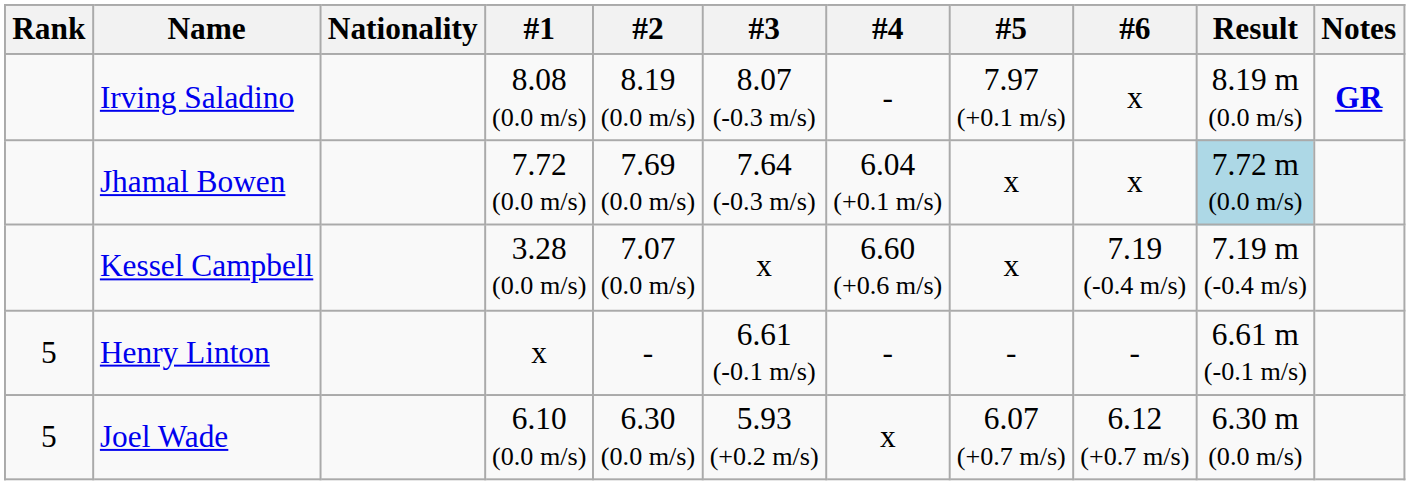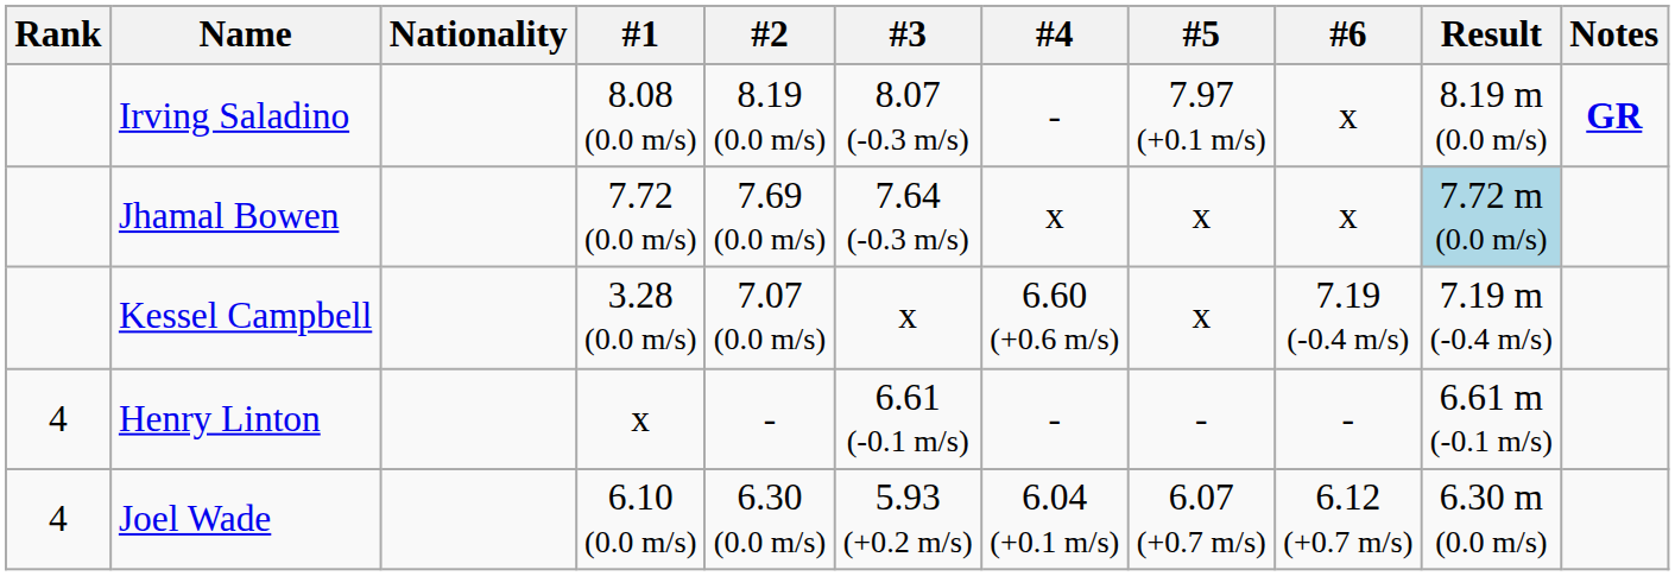 <table class="wikitable sortable" style="text-align:center">
 <tr>
 <th>Rank</th>
 <th>Name</th>
 <th>Nationality</th>
 <th>#1</th>
 <th>#2</th>
 <th>#3</th>
 <th>#4</th>
 <th>#5</th>
 <th>#6</th>
 <th>Result</th>
 <th>Notes</th>
 </tr>
 <tr>
 <td></td>
 <td align=left><a href='#'>Irving Saladino</a></td>
 <td align=left></td>
 <td>8.08<br> <small>(0.0 m/s)</small></td>
 <td>8.19<br> <small>(0.0 m/s)</small></td>
 <td>8.07<br> <small>(-0.3 m/s)</small></td>
 <td>-</td>
 <td>7.97<br> <small>(+0.1 m/s)</small></td>
 <td>x</td>
 <td>8.19 m<br><small>(0.0 m/s)</small></td>
 <td><strong><a href='#'>GR</a></strong></td>
 </tr>
 <tr>
 <td></td>
 <td align=left><a href='#'>Jhamal Bowen</a></td>
 <td align=left></td>
 <td>7.72<br> <small>(0.0 m/s)</small></td>
 <td>7.69<br> <small>(0.0 m/s)</small></td>
 <td>7.64<br> <small>(-0.3 m/s)</small></td>
-<td>6.04<br> <small>(+0.1 m/s)</small></td>
+<td>x</td>
 <td>x</td>
 <td>x</td>
 <td style="background: lightblue;">7.72 m<br><small>(0.0 m/s)</small></td>
 <td></td>
 </tr>
 <tr>
 <td></td>
 <td align=left><a href='#'>Kessel Campbell</a></td>
 <td align=left></td>
 <td>3.28<br> <small>(0.0 m/s)</small></td>
 <td>7.07<br> <small>(0.0 m/s)</small></td>
 <td>x</td>
 <td>6.60<br> <small>(+0.6 m/s)</small></td>
 <td>x</td>
 <td>7.19<br> <small>(-0.4 m/s)</small></td>
 <td>7.19 m<br><small>(-0.4 m/s)</small></td>
 <td></td>
 </tr>
 <tr>
-<td>5</td>
+<td>4</td>
 <td align=left><a href='#'>Henry Linton</a></td>
 <td align=left></td>
 <td>x</td>
 <td>-</td>
 <td>6.61<br> <small>(-0.1 m/s)</small></td>
 <td>-</td>
 <td>-</td>
 <td>-</td>
 <td>6.61 m<br><small>(-0.1 m/s)</small></td>
 <td></td>
 </tr>
 <tr>
-<td>5</td>
+<td>4</td>
 <td align=left><a href='#'>Joel Wade</a></td>
 <td align=left></td>
 <td>6.10<br> <small>(0.0 m/s)</small></td>
 <td>6.30<br> <small>(0.0 m/s)</small></td>
 <td>5.93<br> <small>(+0.2 m/s)</small></td>
-<td>x</td>
+<td>6.04<br> <small>(+0.1 m/s)</small></td>
 <td>6.07<br> <small>(+0.7 m/s)</small></td>
 <td>6.12<br> <small>(+0.7 m/s)</small></td>
 <td>6.30 m<br><small>(0.0 m/s)</small></td>
 <td></td>
 </tr>
 </table>
